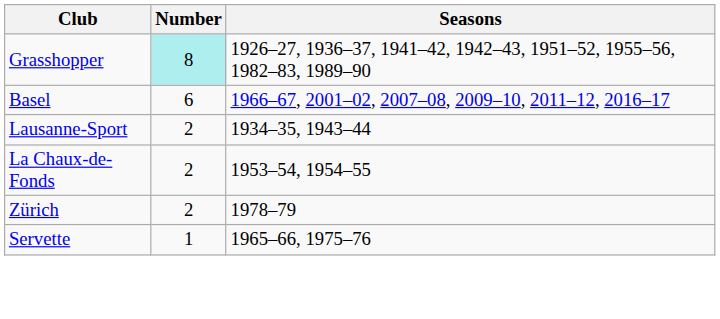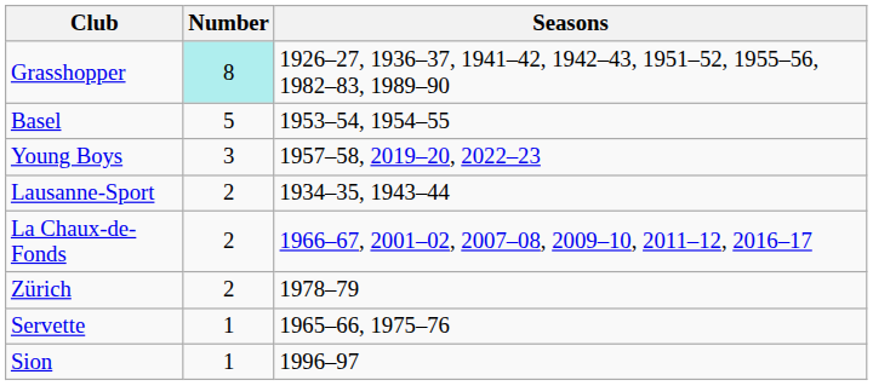 <table class="wikitable sortable">
 <tr>
 <th>Club</th>
 <th>Number</th>
 <th>Seasons</th>
 </tr>
 <tr>
 <td><a href='#'>Grasshopper</a></td>
 <td style="background: paleturquoise; text-align:center">8</td>
 <td>1926–27, 1936–37, 1941–42, 1942–43, 1951–52, 1955–56, 1982–83, 1989–90</td>
 </tr>
 <tr>
 <td><a href='#'>Basel</a></td>
-<td style="text-align:center">6</td>
-<td><a href='#'>1966–67</a>, <a href='#'>2001–02</a>, <a href='#'>2007–08</a>, <a href='#'>2009–10</a>, <a href='#'>2011–12</a>, <a href='#'>2016–17</a></td>
+<td style="text-align:center">5</td>
+<td>1953–54, 1954–55</td>
+</tr>
+<tr>
+<td><a href='#'>Young Boys</a></td>
+<td style="text-align:center">3</td>
+<td>1957–58, <a href='#'>2019–20</a>, <a href='#'>2022–23</a></td>
 </tr>
 <tr>
 <td><a href='#'>Lausanne-Sport</a></td>
 <td style="text-align:center">2</td>
 <td>1934–35, 1943–44</td>
 </tr>
 <tr>
 <td><a href='#'>La Chaux-de-Fonds</a></td>
 <td style="text-align:center">2</td>
-<td>1953–54, 1954–55</td>
+<td><a href='#'>1966–67</a>, <a href='#'>2001–02</a>, <a href='#'>2007–08</a>, <a href='#'>2009–10</a>, <a href='#'>2011–12</a>, <a href='#'>2016–17</a></td>
 </tr>
 <tr>
 <td><a href='#'>Zürich</a></td>
 <td style="text-align:center">2</td>
 <td>1978–79</td>
 </tr>
 <tr>
 <td><a href='#'>Servette</a></td>
 <td style="text-align:center">1</td>
 <td>1965–66, 1975–76</td>
 </tr>
+<tr>
+<td><a href='#'>Sion</a></td>
+<td style="text-align:center">1</td>
+<td>1996–97</td>
+</tr>
 </table>
